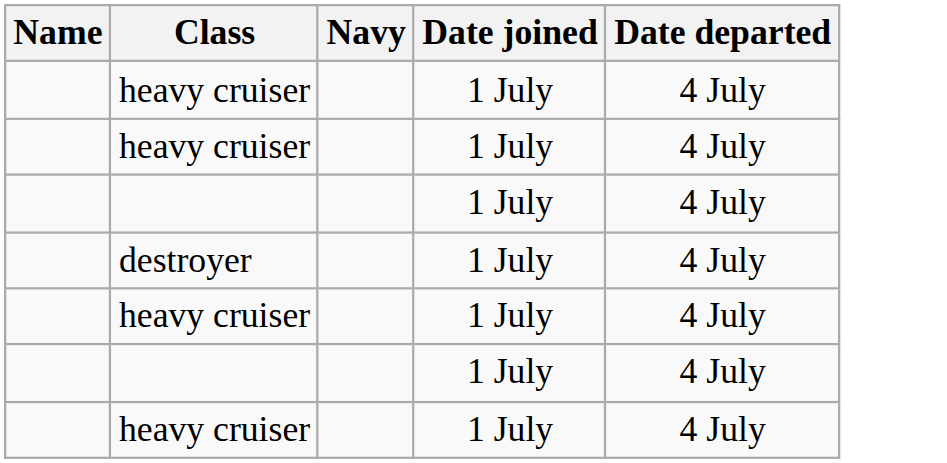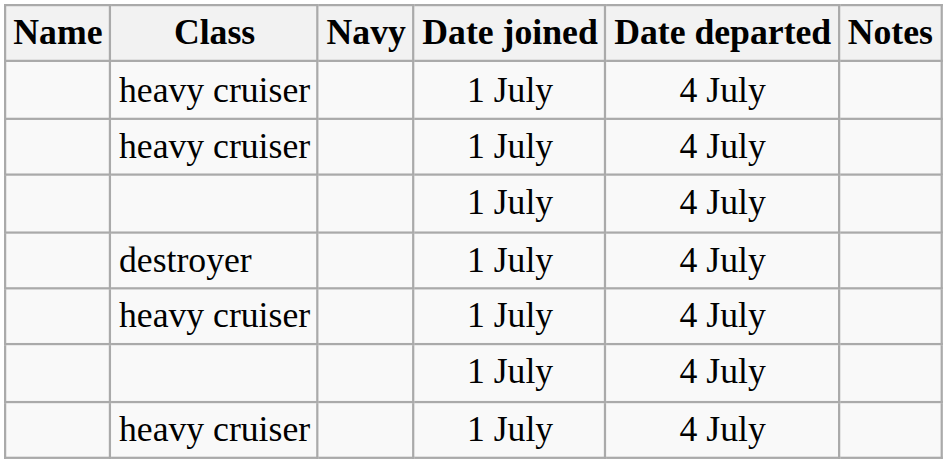 <table class="wikitable sortable">
 <tr>
 <th>Name</th>
 <th>Class</th>
 <th>Navy</th>
 <th>Date joined</th>
 <th>Date departed</th>
+<th class="unsortable">Notes</th>
 </tr>
 <tr>
 <td></td>
 <td> heavy cruiser</td>
 <td align="left"></td>
 <td align="center">1 July</td>
 <td align="center">4 July</td>
+<td></td>
 </tr>
 <tr>
 <td></td>
 <td> heavy cruiser</td>
 <td align="left"></td>
 <td align="center">1 July</td>
 <td align="center">4 July</td>
+<td></td>
 </tr>
 <tr>
 <td></td>
 <td></td>
 <td align="left"></td>
 <td align="center">1 July</td>
 <td align="center">4 July</td>
+<td></td>
 </tr>
 <tr>
 <td></td>
 <td> destroyer</td>
 <td align="left"></td>
 <td align="center">1 July</td>
 <td align="center">4 July</td>
+<td></td>
 </tr>
 <tr>
 <td></td>
 <td> heavy cruiser</td>
 <td align="left"></td>
 <td align="center">1 July</td>
 <td align="center">4 July</td>
+<td></td>
 </tr>
 <tr>
 <td></td>
 <td></td>
 <td align="left"></td>
 <td align="center">1 July</td>
 <td align="center">4 July</td>
+<td></td>
 </tr>
 <tr>
 <td></td>
 <td> heavy cruiser</td>
 <td align="left"></td>
 <td align="center">1 July</td>
 <td align="center">4 July</td>
+<td></td>
 </tr>
 </table>
